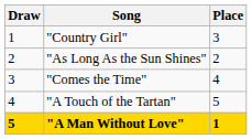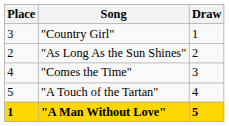 <table class="wikitable sortable">
 <tr>
+<th>Place</th>
+<th>Song</th>
 <th>Draw</th>
-<th>Song</th>
-<th>Place</th>
 </tr>
 <tr>
+<td>3</td>
+<td>"Country Girl"</td>
 <td>1</td>
-<td>"Country Girl"</td>
-<td>3</td>
 </tr>
 <tr>
 <td>2</td>
 <td>"As Long As the Sun Shines"</td>
 <td>2</td>
 </tr>
 <tr>
+<td>4</td>
+<td>"Comes the Time"</td>
 <td>3</td>
-<td>"Comes the Time"</td>
+</tr>
+<tr>
+<td>5</td>
+<td>"A Touch of the Tartan"</td>
 <td>4</td>
 </tr>
-<tr>
-<td>4</td>
-<td>"A Touch of the Tartan"</td>
+<tr style="background:gold; font-weight:bold;">
+<td>1</td>
+<td>"A Man Without Love"</td>
 <td>5</td>
 </tr>
-<tr style="background:gold; font-weight:bold;">
-<td>5</td>
-<td>"A Man Without Love"</td>
-<td>1</td>
-</tr>
 </table>
